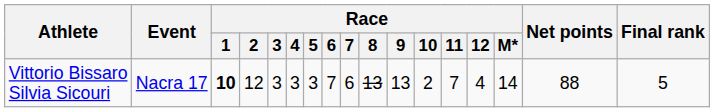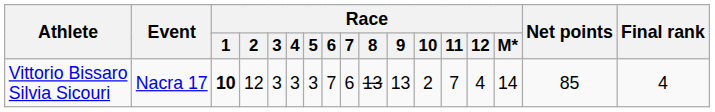 <table class="wikitable" style="font-size:90%">
 <tr>
 <th rowspan="2">Athlete</th>
 <th rowspan="2">Event</th>
 <th colspan=13>Race</th>
 <th rowspan=2>Net points</th>
 <th rowspan=2>Final rank</th>
 </tr>
 <tr style="font-size:95%">
 <th>1</th>
 <th>2</th>
 <th>3</th>
 <th>4</th>
 <th>5</th>
 <th>6</th>
 <th>7</th>
 <th>8</th>
 <th>9</th>
 <th>10</th>
 <th>11</th>
 <th>12</th>
 <th>M*</th>
 </tr>
 <tr align=center>
 <td align=left><a href='#'>Vittorio Bissaro</a><br><a href='#'>Silvia Sicouri</a></td>
 <td align=left><a href='#'>Nacra 17</a></td>
 <td><strong>10</strong></td>
 <td>12</td>
 <td>3</td>
 <td>3</td>
 <td>3</td>
 <td>7</td>
 <td>6</td>
 <td><s>13</s></td>
 <td>13</td>
 <td>2</td>
 <td>7</td>
 <td>4</td>
 <td>14</td>
-<td>88</td>
-<td>5</td>
+<td>85</td>
+<td>4</td>
 </tr>
 </table>
